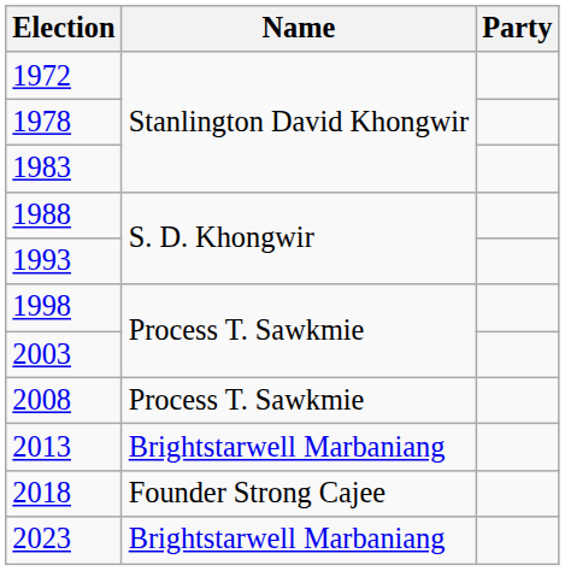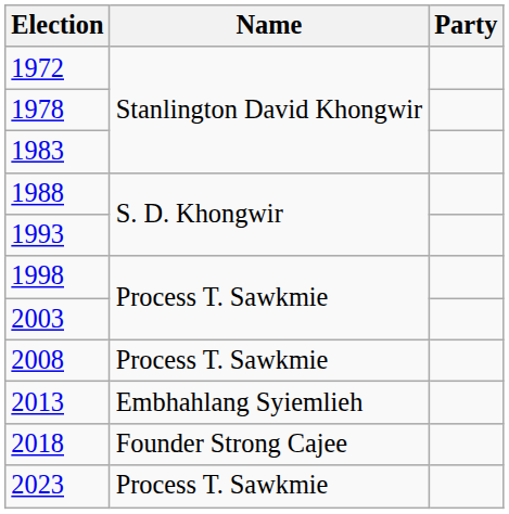 <table class="wikitable sortable">
 <tr>
 <th>Election</th>
 <th>Name</th>
 <th colspan=2>Party</th>
 </tr>
 <tr>
 <td><a href='#'>1972</a></td>
 <td rowspan=3>Stanlington David Khongwir</td>
 <td></td>
 </tr>
 <tr>
 <td><a href='#'>1978</a></td>
 <td></td>
 </tr>
 <tr>
 <td><a href='#'>1983</a></td>
 </tr>
 <tr>
 <td><a href='#'>1988</a></td>
 <td rowspan=2>S. D. Khongwir</td>
 <td></td>
 </tr>
 <tr>
 <td><a href='#'>1993</a></td>
 </tr>
 <tr>
 <td><a href='#'>1998</a></td>
 <td rowspan=2>Process T. Sawkmie</td>
 <td></td>
 </tr>
 <tr>
 <td><a href='#'>2003</a></td>
 <td></td>
 </tr>
 <tr>
 <td><a href='#'>2008</a></td>
 <td>Process T. Sawkmie</td>
 <td></td>
 </tr>
 <tr>
 <td><a href='#'>2013</a></td>
-<td><a href='#'>Brightstarwell Marbaniang</a></td>
+<td>Embhahlang Syiemlieh</td>
 <td></td>
 </tr>
 <tr>
 <td><a href='#'>2018</a></td>
 <td>Founder Strong Cajee</td>
 <td></td>
 </tr>
 <tr>
 <td><a href='#'>2023</a></td>
-<td><a href='#'>Brightstarwell Marbaniang</a></td>
+<td>Process T. Sawkmie</td>
 <td></td>
 </tr>
 </table>
